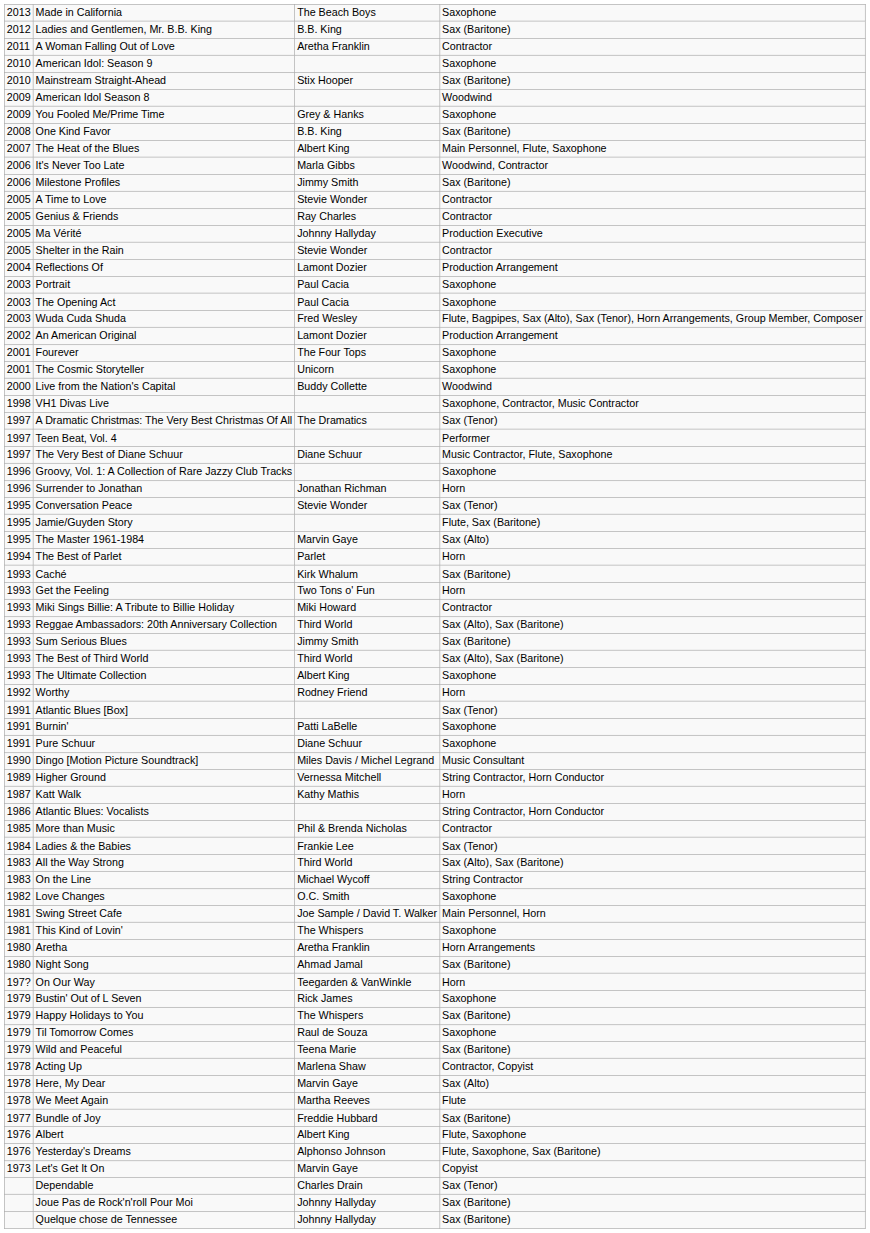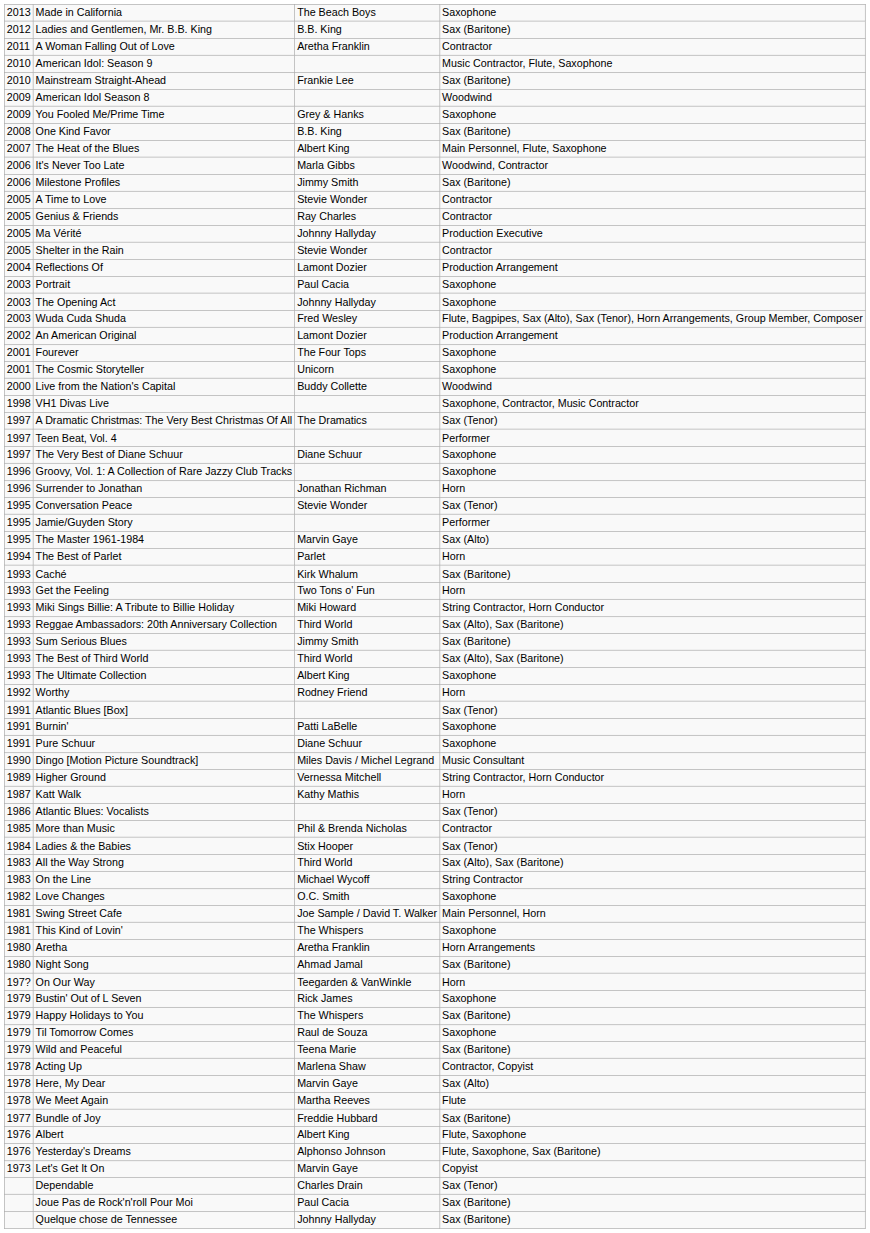 <table class="wikitable">
 <tr>
 <td>2013</td>
 <td>Made in California</td>
 <td>The Beach Boys</td>
 <td>Saxophone</td>
 </tr>
 <tr>
 <td>2012</td>
 <td>Ladies and Gentlemen, Mr. B.B. King</td>
 <td>B.B. King</td>
 <td>Sax (Baritone)</td>
 </tr>
 <tr>
 <td>2011</td>
 <td>A Woman Falling Out of Love</td>
 <td>Aretha Franklin</td>
 <td>Contractor</td>
 </tr>
 <tr>
 <td>2010</td>
 <td>American Idol: Season 9</td>
 <td></td>
-<td>Saxophone</td>
+<td>Music Contractor, Flute, Saxophone</td>
 </tr>
 <tr>
 <td>2010</td>
 <td>Mainstream Straight-Ahead</td>
-<td>Stix Hooper</td>
+<td>Frankie Lee</td>
 <td>Sax (Baritone)</td>
 </tr>
 <tr>
 <td>2009</td>
 <td>American Idol Season 8</td>
 <td></td>
 <td>Woodwind</td>
 </tr>
 <tr>
 <td>2009</td>
 <td>You Fooled Me/Prime Time</td>
 <td>Grey & Hanks</td>
 <td>Saxophone</td>
 </tr>
 <tr>
 <td>2008</td>
 <td>One Kind Favor</td>
 <td>B.B. King</td>
 <td>Sax (Baritone)</td>
 </tr>
 <tr>
 <td>2007</td>
 <td>The Heat of the Blues</td>
 <td>Albert King</td>
 <td>Main Personnel, Flute, Saxophone</td>
 </tr>
 <tr>
 <td>2006</td>
 <td>It's Never Too Late</td>
 <td>Marla Gibbs</td>
 <td>Woodwind, Contractor</td>
 </tr>
 <tr>
 <td>2006</td>
 <td>Milestone Profiles</td>
 <td>Jimmy Smith</td>
 <td>Sax (Baritone)</td>
 </tr>
 <tr>
 <td>2005</td>
 <td>A Time to Love</td>
 <td>Stevie Wonder</td>
 <td>Contractor</td>
 </tr>
 <tr>
 <td>2005</td>
 <td>Genius & Friends</td>
 <td>Ray Charles</td>
 <td>Contractor</td>
 </tr>
 <tr>
 <td>2005</td>
 <td>Ma Vérité</td>
 <td>Johnny Hallyday</td>
 <td>Production Executive</td>
 </tr>
 <tr>
 <td>2005</td>
 <td>Shelter in the Rain</td>
 <td>Stevie Wonder</td>
 <td>Contractor</td>
 </tr>
 <tr>
 <td>2004</td>
 <td>Reflections Of</td>
 <td>Lamont Dozier</td>
 <td>Production Arrangement</td>
 </tr>
 <tr>
 <td>2003</td>
 <td>Portrait</td>
 <td>Paul Cacia</td>
 <td>Saxophone</td>
 </tr>
 <tr>
 <td>2003</td>
 <td>The Opening Act</td>
-<td>Paul Cacia</td>
+<td>Johnny Hallyday</td>
 <td>Saxophone</td>
 </tr>
 <tr>
 <td>2003</td>
 <td>Wuda Cuda Shuda</td>
 <td>Fred Wesley</td>
 <td>Flute, Bagpipes, Sax (Alto), Sax (Tenor), Horn Arrangements, Group Member, Composer</td>
 </tr>
 <tr>
 <td>2002</td>
 <td>An American Original</td>
 <td>Lamont Dozier</td>
 <td>Production Arrangement</td>
 </tr>
 <tr>
 <td>2001</td>
 <td>Fourever</td>
 <td>The Four Tops</td>
 <td>Saxophone</td>
 </tr>
 <tr>
 <td>2001</td>
 <td>The Cosmic Storyteller</td>
 <td>Unicorn</td>
 <td>Saxophone</td>
 </tr>
 <tr>
 <td>2000</td>
 <td>Live from the Nation's Capital</td>
 <td>Buddy Collette</td>
 <td>Woodwind</td>
 </tr>
 <tr>
 <td>1998</td>
 <td>VH1 Divas Live</td>
 <td></td>
 <td>Saxophone, Contractor, Music Contractor</td>
 </tr>
 <tr>
 <td>1997</td>
 <td>A Dramatic Christmas: The Very Best Christmas Of All</td>
 <td>The Dramatics</td>
 <td>Sax (Tenor)</td>
 </tr>
 <tr>
 <td>1997</td>
 <td>Teen Beat, Vol. 4</td>
 <td></td>
 <td>Performer</td>
 </tr>
 <tr>
 <td>1997</td>
 <td>The Very Best of Diane Schuur</td>
 <td>Diane Schuur</td>
-<td>Music Contractor, Flute, Saxophone</td>
+<td>Saxophone</td>
 </tr>
 <tr>
 <td>1996</td>
 <td>Groovy, Vol. 1: A Collection of Rare Jazzy Club Tracks</td>
 <td></td>
 <td>Saxophone</td>
 </tr>
 <tr>
 <td>1996</td>
 <td>Surrender to Jonathan</td>
 <td>Jonathan Richman</td>
 <td>Horn</td>
 </tr>
 <tr>
 <td>1995</td>
 <td>Conversation Peace</td>
 <td>Stevie Wonder</td>
 <td>Sax (Tenor)</td>
 </tr>
 <tr>
 <td>1995</td>
 <td>Jamie/Guyden Story</td>
 <td></td>
-<td>Flute, Sax (Baritone)</td>
+<td>Performer</td>
 </tr>
 <tr>
 <td>1995</td>
 <td>The Master 1961-1984</td>
 <td>Marvin Gaye</td>
 <td>Sax (Alto)</td>
 </tr>
 <tr>
 <td>1994</td>
 <td>The Best of Parlet</td>
 <td>Parlet</td>
 <td>Horn</td>
 </tr>
 <tr>
 <td>1993</td>
 <td>Caché</td>
 <td>Kirk Whalum</td>
 <td>Sax (Baritone)</td>
 </tr>
 <tr>
 <td>1993</td>
 <td>Get the Feeling</td>
 <td>Two Tons o' Fun</td>
 <td>Horn</td>
 </tr>
 <tr>
 <td>1993</td>
 <td>Miki Sings Billie: A Tribute to Billie Holiday</td>
 <td>Miki Howard</td>
-<td>Contractor</td>
+<td>String Contractor, Horn Conductor</td>
 </tr>
 <tr>
 <td>1993</td>
 <td>Reggae Ambassadors: 20th Anniversary Collection</td>
 <td>Third World</td>
 <td>Sax (Alto), Sax (Baritone)</td>
 </tr>
 <tr>
 <td>1993</td>
 <td>Sum Serious Blues</td>
 <td>Jimmy Smith</td>
 <td>Sax (Baritone)</td>
 </tr>
 <tr>
 <td>1993</td>
 <td>The Best of Third World</td>
 <td>Third World</td>
 <td>Sax (Alto), Sax (Baritone)</td>
 </tr>
 <tr>
 <td>1993</td>
 <td>The Ultimate Collection</td>
 <td>Albert King</td>
 <td>Saxophone</td>
 </tr>
 <tr>
 <td>1992</td>
 <td>Worthy</td>
 <td>Rodney Friend</td>
 <td>Horn</td>
 </tr>
 <tr>
 <td>1991</td>
 <td>Atlantic Blues [Box]</td>
 <td></td>
 <td>Sax (Tenor)</td>
 </tr>
 <tr>
 <td>1991</td>
 <td>Burnin'</td>
 <td>Patti LaBelle</td>
 <td>Saxophone</td>
 </tr>
 <tr>
 <td>1991</td>
 <td>Pure Schuur</td>
 <td>Diane Schuur</td>
 <td>Saxophone</td>
 </tr>
 <tr>
 <td>1990</td>
 <td>Dingo [Motion Picture Soundtrack]</td>
 <td>Miles Davis / Michel Legrand</td>
 <td>Music Consultant</td>
 </tr>
 <tr>
 <td>1989</td>
 <td>Higher Ground</td>
 <td>Vernessa Mitchell</td>
 <td>String Contractor, Horn Conductor</td>
 </tr>
 <tr>
 <td>1987</td>
 <td>Katt Walk</td>
 <td>Kathy Mathis</td>
 <td>Horn</td>
 </tr>
 <tr>
 <td>1986</td>
 <td>Atlantic Blues: Vocalists</td>
 <td></td>
-<td>String Contractor, Horn Conductor</td>
+<td>Sax (Tenor)</td>
 </tr>
 <tr>
 <td>1985</td>
 <td>More than Music</td>
 <td>Phil & Brenda Nicholas</td>
 <td>Contractor</td>
 </tr>
 <tr>
 <td>1984</td>
 <td>Ladies & the Babies</td>
-<td>Frankie Lee</td>
+<td>Stix Hooper</td>
 <td>Sax (Tenor)</td>
 </tr>
 <tr>
 <td>1983</td>
 <td>All the Way Strong</td>
 <td>Third World</td>
 <td>Sax (Alto), Sax (Baritone)</td>
 </tr>
 <tr>
 <td>1983</td>
 <td>On the Line</td>
 <td>Michael Wycoff</td>
 <td>String Contractor</td>
 </tr>
 <tr>
 <td>1982</td>
 <td>Love Changes</td>
 <td>O.C. Smith</td>
 <td>Saxophone</td>
 </tr>
 <tr>
 <td>1981</td>
 <td>Swing Street Cafe</td>
 <td>Joe Sample / David T. Walker</td>
 <td>Main Personnel, Horn</td>
 </tr>
 <tr>
 <td>1981</td>
 <td>This Kind of Lovin'</td>
 <td>The Whispers</td>
 <td>Saxophone</td>
 </tr>
 <tr>
 <td>1980</td>
 <td>Aretha</td>
 <td>Aretha Franklin</td>
 <td>Horn Arrangements</td>
 </tr>
 <tr>
 <td>1980</td>
 <td>Night Song</td>
 <td>Ahmad Jamal</td>
 <td>Sax (Baritone)</td>
 </tr>
 <tr>
 <td>197?</td>
 <td>On Our Way</td>
 <td>Teegarden & VanWinkle</td>
 <td>Horn</td>
 </tr>
 <tr>
 <td>1979</td>
 <td>Bustin' Out of L Seven</td>
 <td>Rick James</td>
 <td>Saxophone</td>
 </tr>
 <tr>
 <td>1979</td>
 <td>Happy Holidays to You</td>
 <td>The Whispers</td>
 <td>Sax (Baritone)</td>
 </tr>
 <tr>
 <td>1979</td>
 <td>Til Tomorrow Comes</td>
 <td>Raul de Souza</td>
 <td>Saxophone</td>
 </tr>
 <tr>
 <td>1979</td>
 <td>Wild and Peaceful</td>
 <td>Teena Marie</td>
 <td>Sax (Baritone)</td>
 </tr>
 <tr>
 <td>1978</td>
 <td>Acting Up</td>
 <td>Marlena Shaw</td>
 <td>Contractor, Copyist</td>
 </tr>
 <tr>
 <td>1978</td>
 <td>Here, My Dear</td>
 <td>Marvin Gaye</td>
 <td>Sax (Alto)</td>
 </tr>
 <tr>
 <td>1978</td>
 <td>We Meet Again</td>
 <td>Martha Reeves</td>
 <td>Flute</td>
 </tr>
 <tr>
 <td>1977</td>
 <td>Bundle of Joy</td>
 <td>Freddie Hubbard</td>
 <td>Sax (Baritone)</td>
 </tr>
 <tr>
 <td>1976</td>
 <td>Albert</td>
 <td>Albert King</td>
 <td>Flute, Saxophone</td>
 </tr>
 <tr>
 <td>1976</td>
 <td>Yesterday's Dreams</td>
 <td>Alphonso Johnson</td>
 <td>Flute, Saxophone, Sax (Baritone)</td>
 </tr>
 <tr>
 <td>1973</td>
 <td>Let's Get It On</td>
 <td>Marvin Gaye</td>
 <td>Copyist</td>
 </tr>
 <tr>
 <td></td>
 <td>Dependable</td>
 <td>Charles Drain</td>
 <td>Sax (Tenor)</td>
 </tr>
 <tr>
 <td></td>
 <td>Joue Pas de Rock'n'roll Pour Moi</td>
-<td>Johnny Hallyday</td>
+<td>Paul Cacia</td>
 <td>Sax (Baritone)</td>
 </tr>
 <tr>
 <td></td>
 <td>Quelque chose de Tennessee</td>
 <td>Johnny Hallyday</td>
 <td>Sax (Baritone)</td>
 </tr>
 </table>
